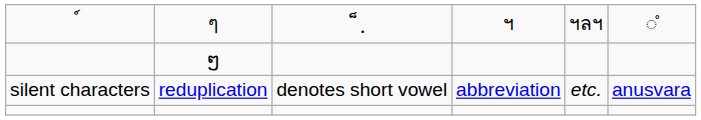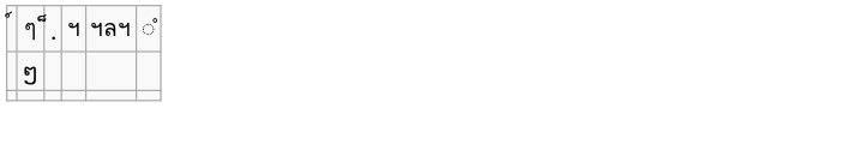 <table class="wikitable">
 <tr align=center>
 <td>์</td>
 <td>ๆ</td>
 <td>็   ฺ</td>
 <td>ฯ</td>
 <td>ฯลฯ</td>
 <td>◌̊</td>
 </tr>
 <tr align=center>
 <td></td>
 <td>ໆ</td>
 <td></td>
 <td></td>
 <td></td>
 <td></td>
 </tr>
 <tr align=center>
-<td>silent characters</td>
-<td><a href='#'>reduplication</a></td>
-<td>denotes short vowel</td>
-<td><a href='#'>abbreviation</a></td>
-<td><em>etc.</em></td>
-<td><a href='#'>anusvara</a></td>
-</tr>
-<tr align=center>
 <td></td>
 <td></td>
 <td></td>
 <td></td>
 <td></td>
 <td></td>
 </tr>
 </table>
